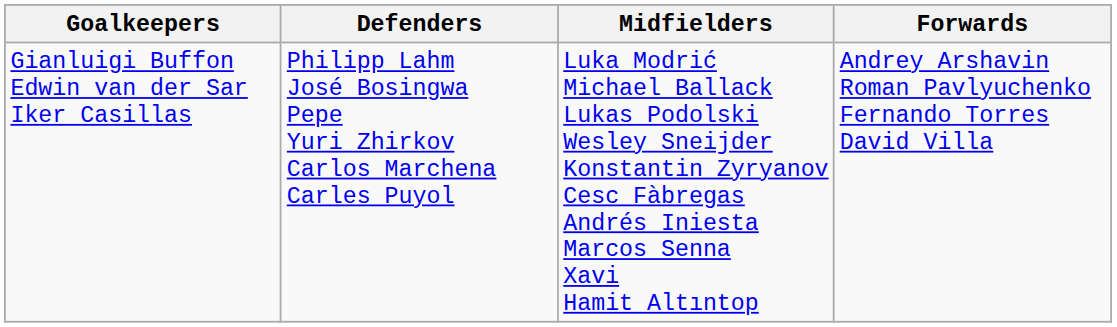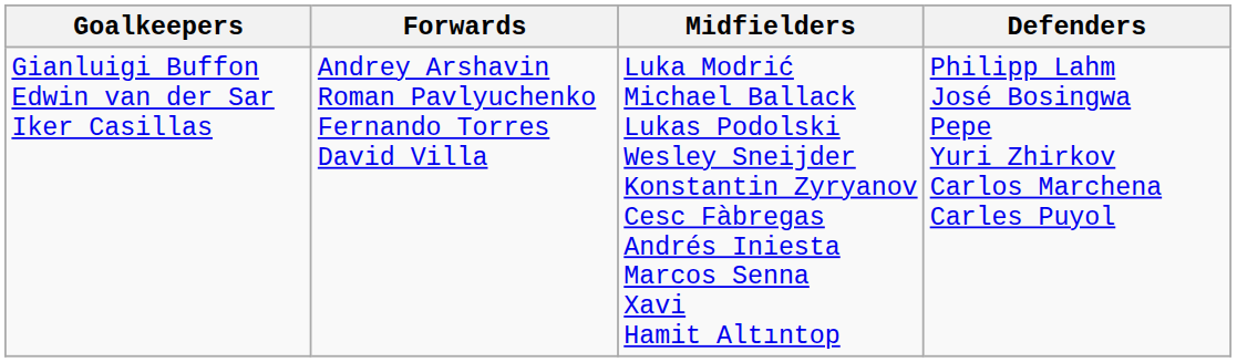 <table class="wikitable">
 <tr>
 <th style="width:25%">Goalkeepers</th>
+<th style="width:25%">Forwards</th>
+<th style="width:25%">Midfielders</th>
 <th style="width:25%">Defenders</th>
-<th style="width:25%">Midfielders</th>
-<th style="width:25%">Forwards</th>
 </tr>
 <tr style="vertical-align:top">
 <td> <a href='#'>Gianluigi Buffon</a><br> <a href='#'>Edwin van der Sar</a><br> <a href='#'>Iker Casillas</a></td>
+<td> <a href='#'>Andrey Arshavin</a><br> <a href='#'>Roman Pavlyuchenko</a><br> <a href='#'>Fernando Torres</a><br> <a href='#'>David Villa</a></td>
+<td> <a href='#'>Luka Modrić</a><br> <a href='#'>Michael Ballack</a><br> <a href='#'>Lukas Podolski</a><br> <a href='#'>Wesley Sneijder</a><br> <a href='#'>Konstantin Zyryanov</a><br> <a href='#'>Cesc Fàbregas</a><br> <a href='#'>Andrés Iniesta</a><br> <a href='#'>Marcos Senna</a><br> <a href='#'>Xavi</a><br> <a href='#'>Hamit Altıntop</a></td>
 <td> <a href='#'>Philipp Lahm</a><br> <a href='#'>José Bosingwa</a><br> <a href='#'>Pepe</a><br> <a href='#'>Yuri Zhirkov</a><br> <a href='#'>Carlos Marchena</a><br> <a href='#'>Carles Puyol</a></td>
-<td> <a href='#'>Luka Modrić</a><br> <a href='#'>Michael Ballack</a><br> <a href='#'>Lukas Podolski</a><br> <a href='#'>Wesley Sneijder</a><br> <a href='#'>Konstantin Zyryanov</a><br> <a href='#'>Cesc Fàbregas</a><br> <a href='#'>Andrés Iniesta</a><br> <a href='#'>Marcos Senna</a><br> <a href='#'>Xavi</a><br> <a href='#'>Hamit Altıntop</a></td>
-<td> <a href='#'>Andrey Arshavin</a><br> <a href='#'>Roman Pavlyuchenko</a><br> <a href='#'>Fernando Torres</a><br> <a href='#'>David Villa</a></td>
 </tr>
 </table>
